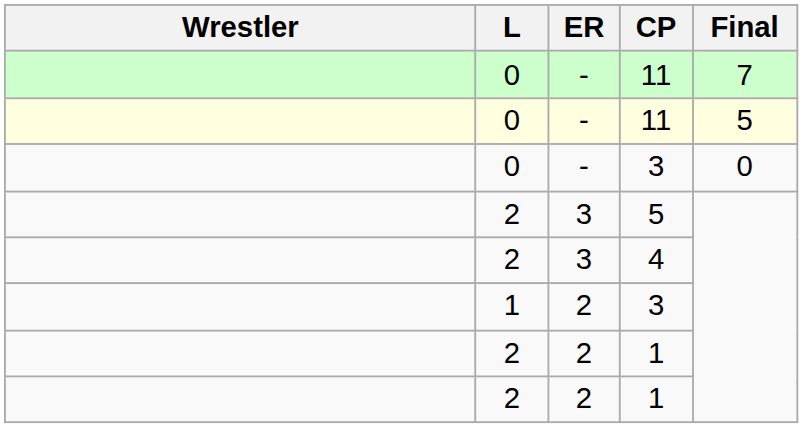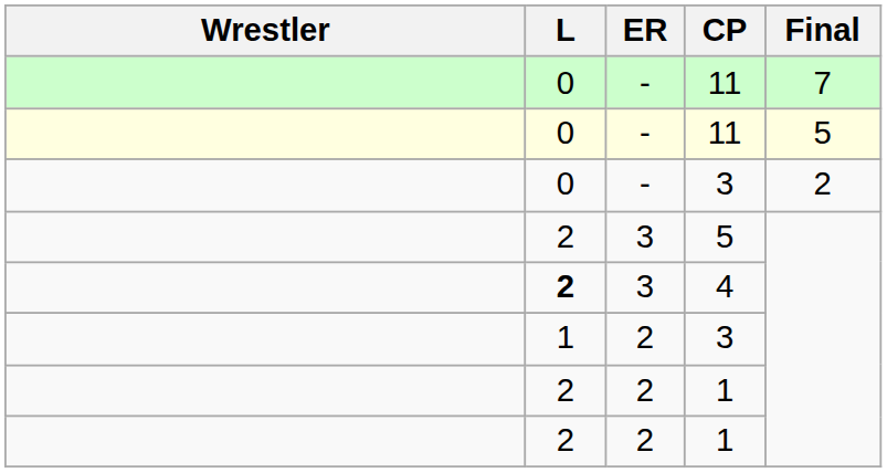 <table class="wikitable" style="text-align: center;" |>
 <tr>
 <th width="250">Wrestler</th>
 <th width="32">L</th>
 <th width="32">ER</th>
 <th width="32">CP</th>
 <th width="50">Final</th>
 </tr>
 <tr bgcolor="ccffcc">
 <td style="text-align:left;"></td>
 <td>0</td>
 <td>-</td>
 <td>11</td>
 <td>7</td>
 </tr>
 <tr bgcolor="lightyellow">
 <td style="text-align:left;"></td>
 <td>0</td>
 <td>-</td>
 <td>11</td>
 <td>5</td>
 </tr>
 <tr>
 <td style="text-align:left;"></td>
 <td>0</td>
 <td>-</td>
 <td>3</td>
-<td>0</td>
+<td>2</td>
 </tr>
 <tr>
 <td style="text-align:left;"></td>
 <td>2</td>
 <td>3</td>
 <td>5</td>
 </tr>
 <tr>
 <td style="text-align:left;"></td>
-<td>2</td>
+<td><strong>2</strong></td>
 <td>3</td>
 <td>4</td>
 </tr>
 <tr>
 <td style="text-align:left;"></td>
 <td>1</td>
 <td>2</td>
 <td>3</td>
 </tr>
 <tr>
 <td style="text-align:left;"></td>
 <td>2</td>
 <td>2</td>
 <td>1</td>
 </tr>
 <tr>
 <td style="text-align:left;"></td>
 <td>2</td>
 <td>2</td>
 <td>1</td>
 </tr>
 </table>
